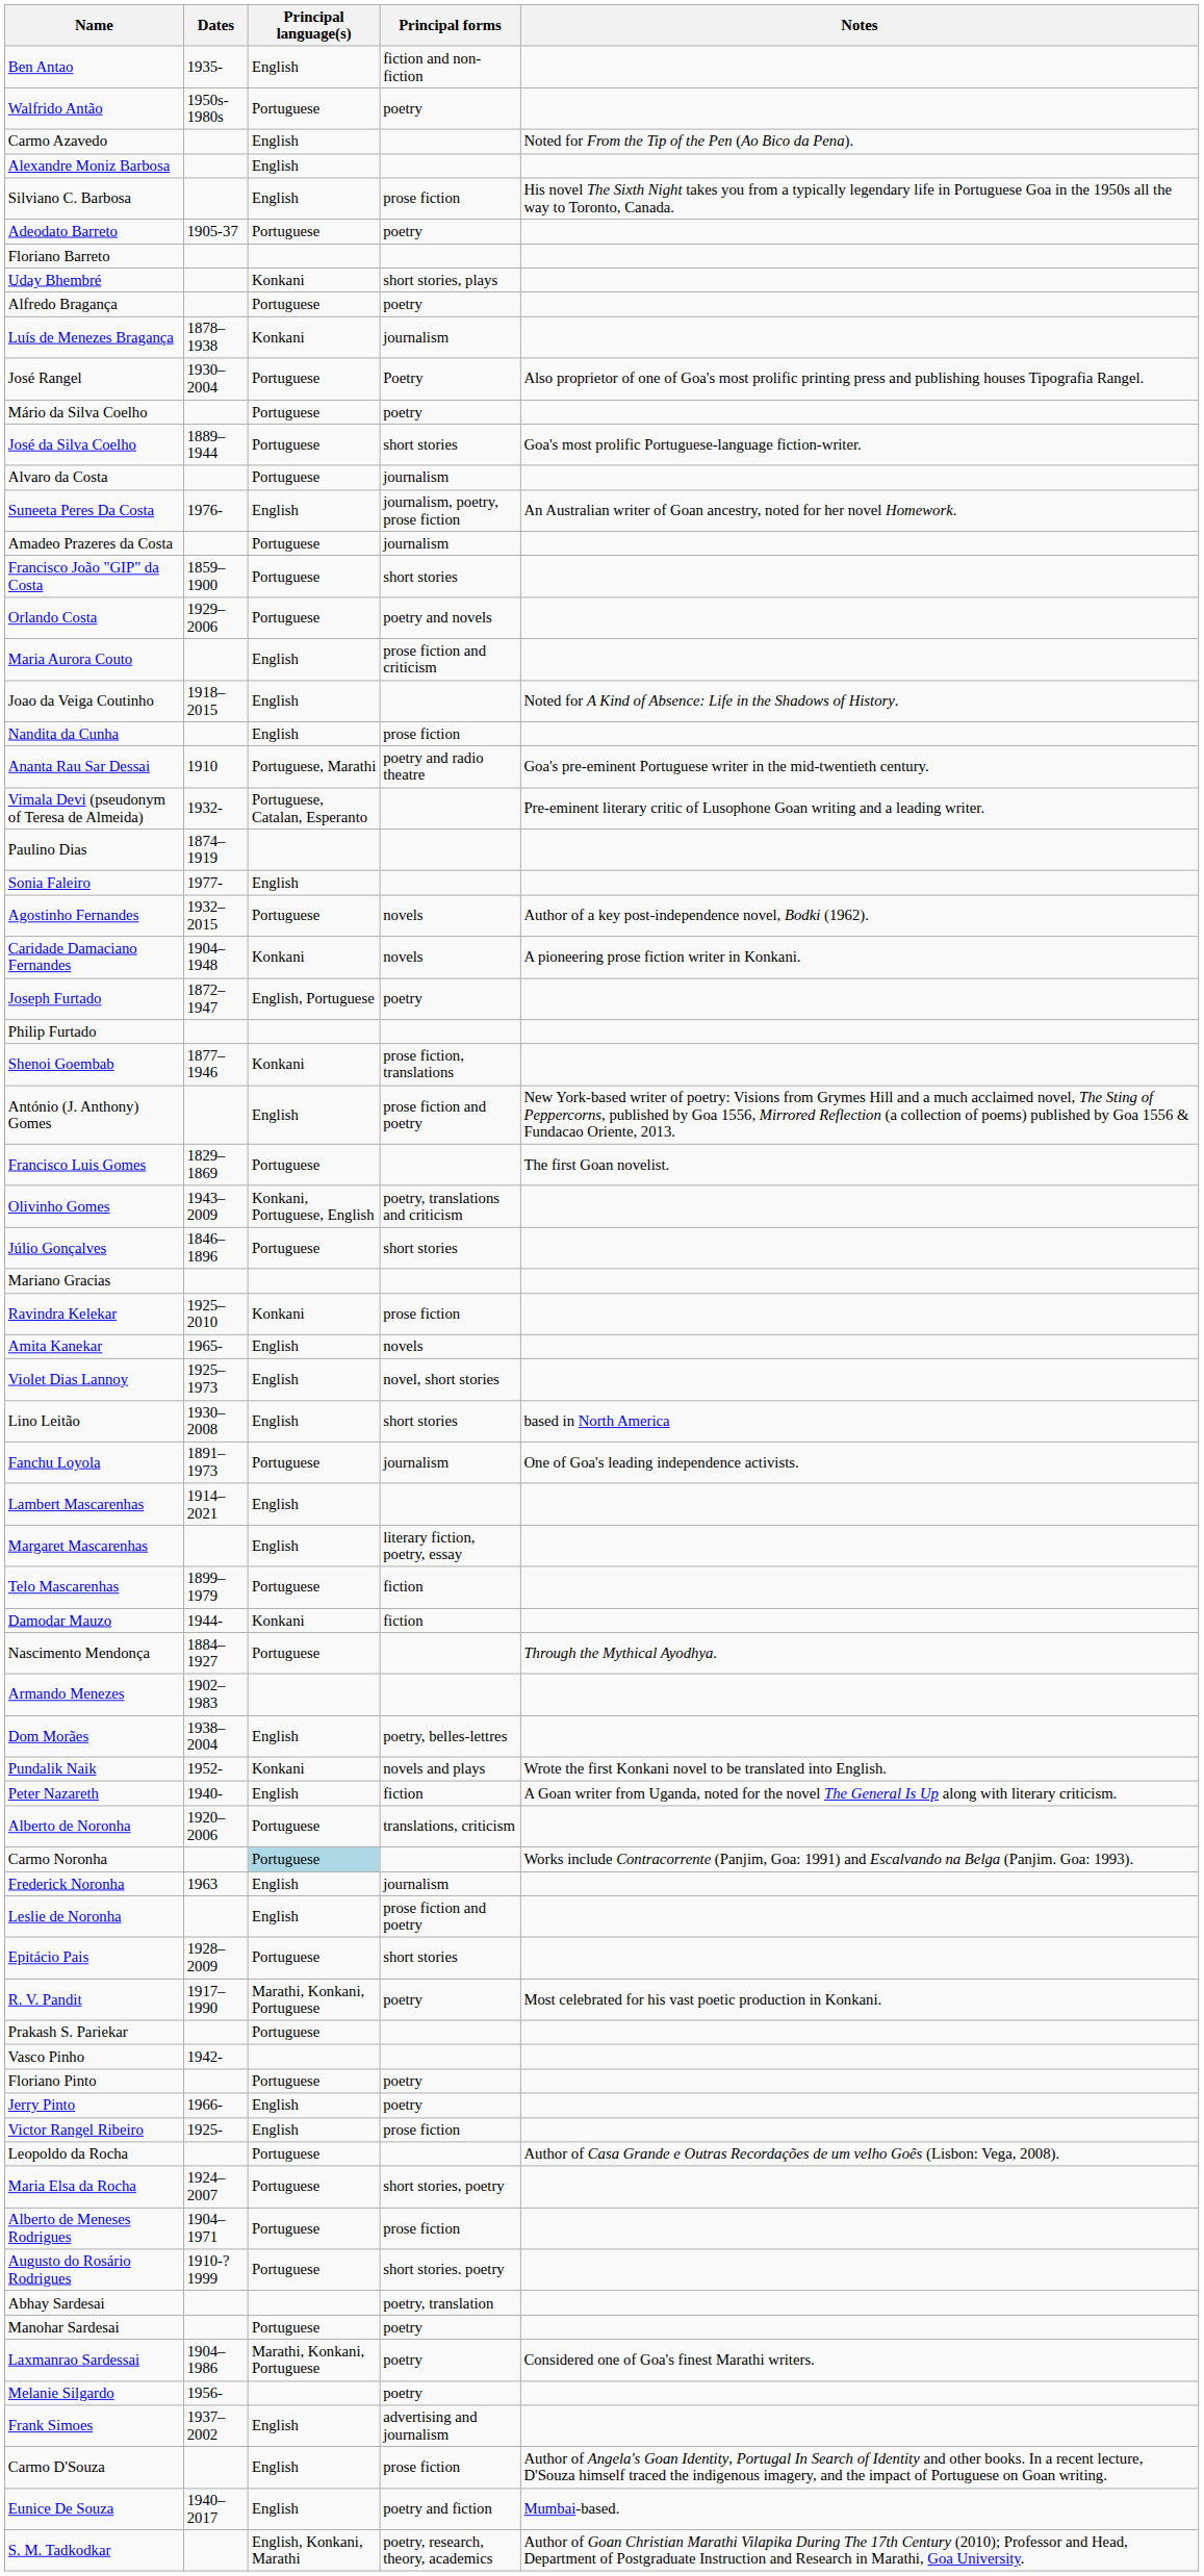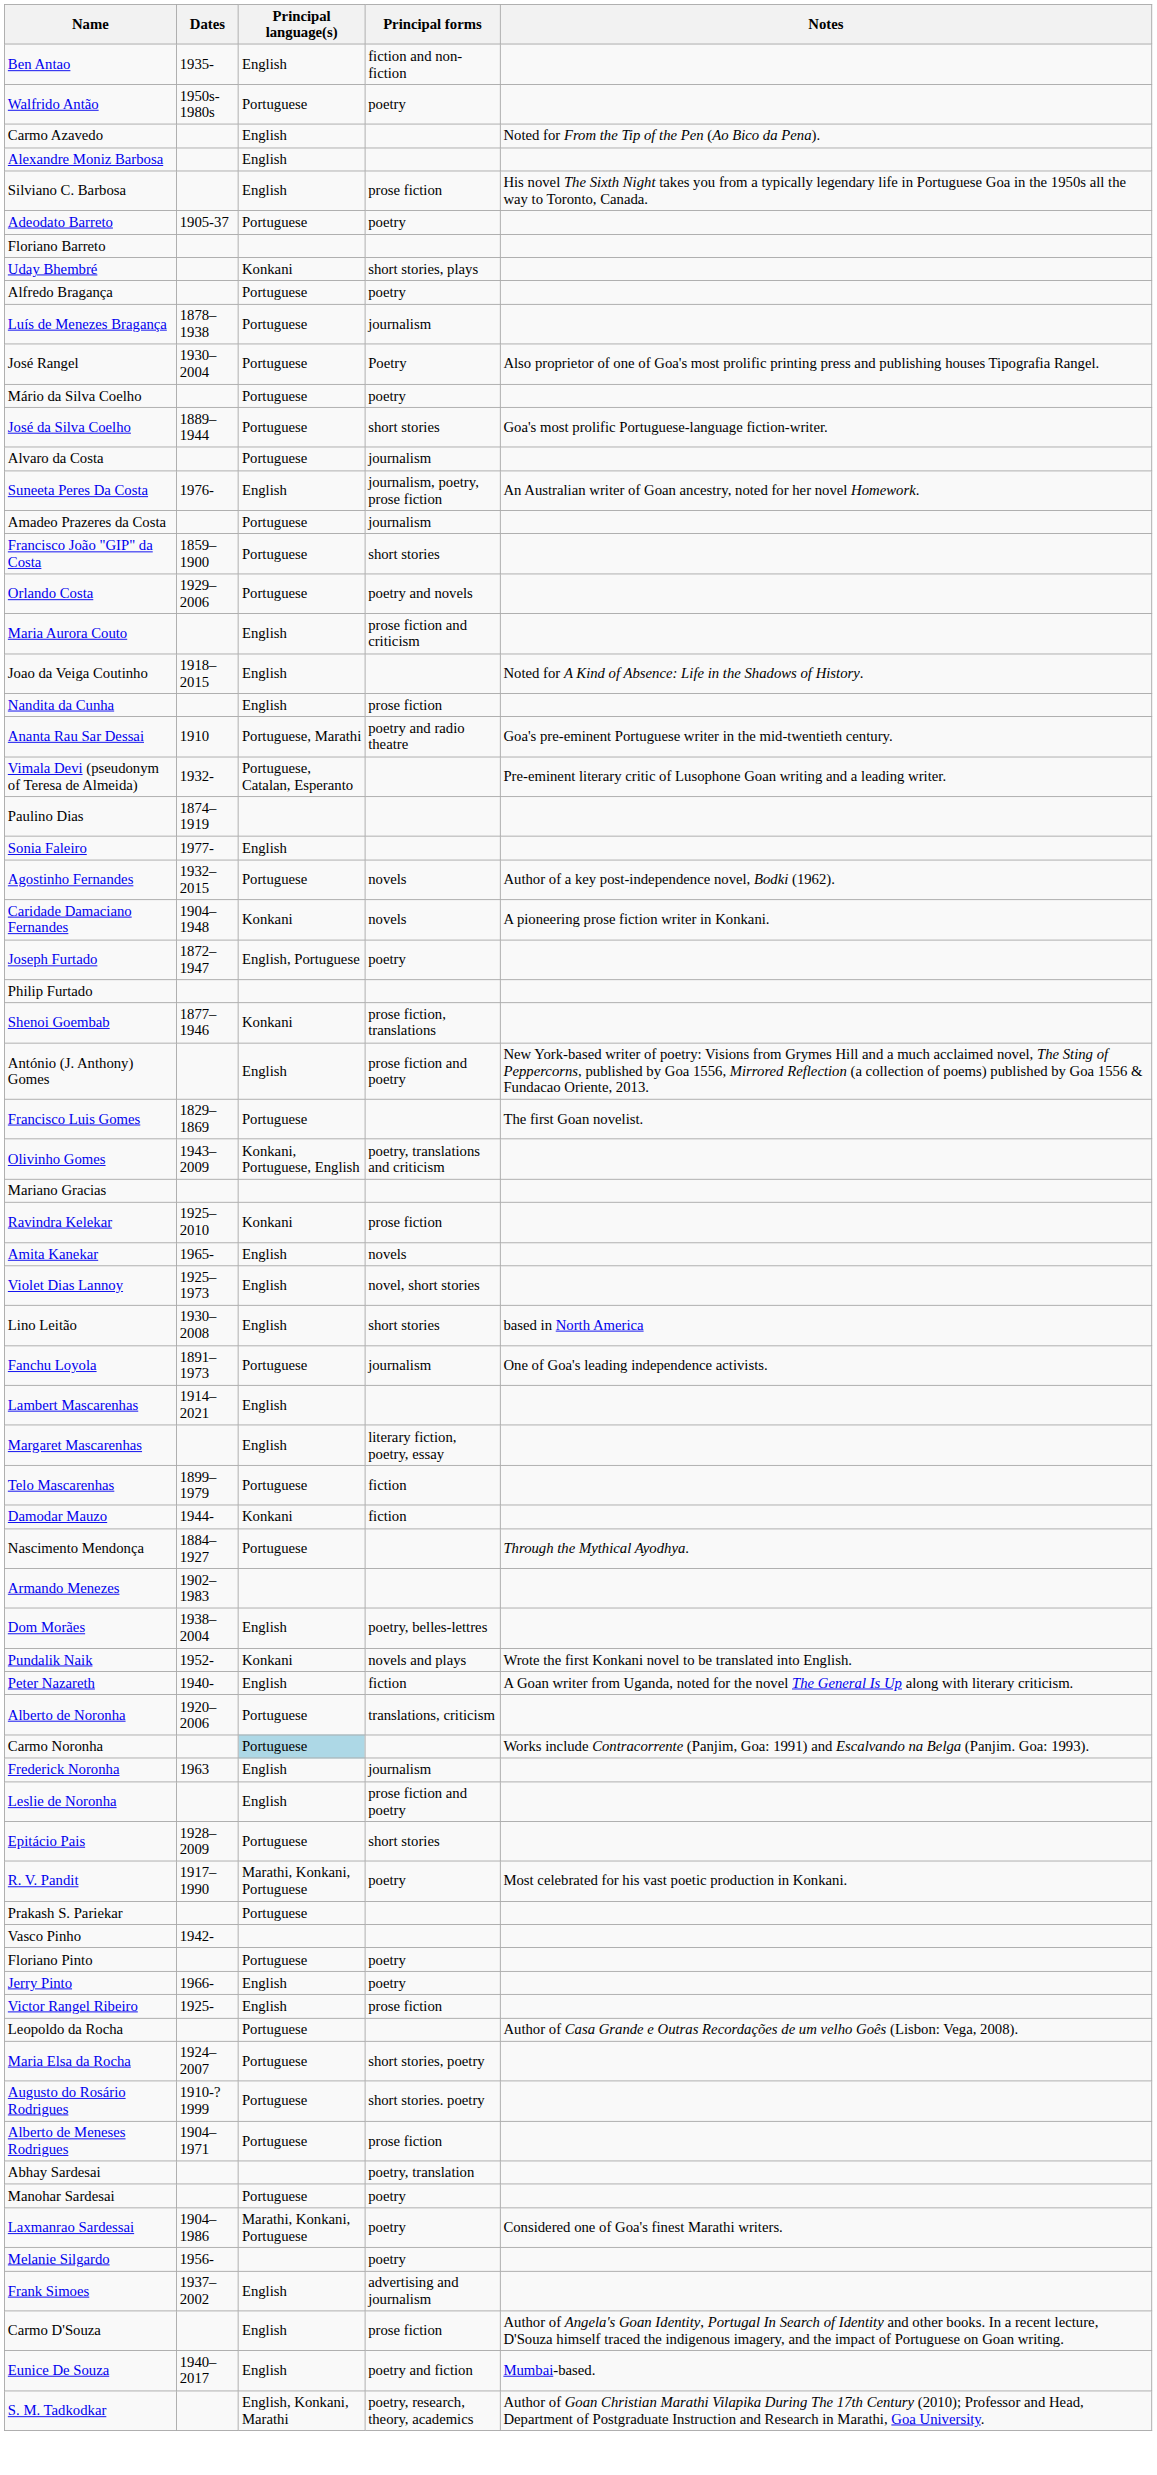 <table class="wikitable">
 <tr>
 <th>Name</th>
 <th>Dates</th>
 <th>Principal language(s)</th>
 <th>Principal forms</th>
 <th>Notes</th>
 </tr>
 <tr>
 <td><a href='#'>Ben Antao</a></td>
 <td>1935-</td>
 <td>English</td>
 <td>fiction and non-fiction</td>
 <td></td>
 </tr>
 <tr>
 <td><a href='#'>Walfrido Antão</a></td>
 <td>1950s-1980s</td>
 <td>Portuguese</td>
 <td>poetry</td>
 <td></td>
 </tr>
 <tr>
 <td>Carmo Azavedo</td>
 <td></td>
 <td>English</td>
 <td></td>
 <td>Noted for  <em>From the Tip of the Pen</em> (<em>Ao Bico da Pena</em>).</td>
 </tr>
 <tr>
 <td><a href='#'>Alexandre Moniz Barbosa</a></td>
 <td></td>
 <td>English</td>
 <td></td>
 <td></td>
 </tr>
 <tr>
 <td>Silviano C. Barbosa</td>
 <td></td>
 <td>English</td>
 <td>prose fiction</td>
 <td>His novel <em>The Sixth Night</em> takes you from a typically legendary life in Portuguese Goa in the 1950s all the way to Toronto, Canada.</td>
 </tr>
 <tr>
 <td><a href='#'>Adeodato Barreto</a></td>
 <td>1905-37</td>
 <td>Portuguese</td>
 <td>poetry</td>
 <td></td>
 </tr>
 <tr>
 <td>Floriano Barreto</td>
 <td></td>
 <td></td>
 <td></td>
 <td></td>
 </tr>
 <tr>
 <td><a href='#'>Uday Bhembré</a></td>
 <td></td>
 <td>Konkani</td>
 <td>short stories, plays</td>
 <td></td>
 </tr>
 <tr>
 <td>Alfredo Bragança</td>
 <td></td>
 <td>Portuguese</td>
 <td>poetry</td>
 <td></td>
 </tr>
 <tr>
 <td><a href='#'>Luís de Menezes Bragança</a></td>
 <td>1878–1938</td>
-<td>Konkani</td>
+<td>Portuguese</td>
 <td>journalism</td>
 <td></td>
 </tr>
 <tr>
 <td>José Rangel</td>
 <td>1930–2004</td>
 <td>Portuguese</td>
 <td>Poetry</td>
 <td>Also proprietor of one of Goa's most prolific printing press and publishing houses Tipografia Rangel.</td>
 </tr>
 <tr>
 <td>Mário da Silva Coelho</td>
 <td></td>
 <td>Portuguese</td>
 <td>poetry</td>
 <td></td>
 </tr>
 <tr>
 <td><a href='#'>José da Silva Coelho</a></td>
 <td>1889–1944</td>
 <td>Portuguese</td>
 <td>short stories</td>
 <td>Goa's most prolific Portuguese-language fiction-writer.</td>
 </tr>
 <tr>
 <td>Alvaro da Costa</td>
 <td></td>
 <td>Portuguese</td>
 <td>journalism</td>
 <td></td>
 </tr>
 <tr>
 <td><a href='#'>Suneeta Peres Da Costa</a></td>
 <td>1976-</td>
 <td>English</td>
 <td>journalism, poetry, prose fiction</td>
 <td>An Australian writer of Goan ancestry, noted for her novel <em>Homework</em>.</td>
 </tr>
 <tr>
 <td>Amadeo Prazeres da Costa</td>
 <td></td>
 <td>Portuguese</td>
 <td>journalism</td>
 <td></td>
 </tr>
 <tr>
 <td><a href='#'>Francisco João "GIP" da Costa</a></td>
 <td>1859–1900</td>
 <td>Portuguese</td>
 <td>short stories</td>
 <td></td>
 </tr>
 <tr>
 <td><a href='#'>Orlando Costa</a></td>
 <td>1929–2006</td>
 <td>Portuguese</td>
 <td>poetry and novels</td>
 <td></td>
 </tr>
 <tr>
 <td><a href='#'>Maria Aurora Couto</a></td>
 <td></td>
 <td>English</td>
 <td>prose fiction and criticism</td>
 <td></td>
 </tr>
 <tr>
 <td>Joao da Veiga Coutinho</td>
 <td>1918–2015</td>
 <td>English</td>
 <td></td>
 <td>Noted for <em>A Kind of Absence: Life in the Shadows of History</em>.</td>
 </tr>
 <tr>
 <td><a href='#'>Nandita da Cunha</a></td>
 <td></td>
 <td>English</td>
 <td>prose fiction</td>
 <td></td>
 </tr>
 <tr>
 <td><a href='#'>Ananta Rau Sar Dessai</a></td>
 <td>1910</td>
 <td>Portuguese, Marathi</td>
 <td>poetry and radio theatre</td>
 <td>Goa's pre-eminent Portuguese writer in the mid-twentieth century.</td>
 </tr>
 <tr>
 <td><a href='#'>Vimala Devi</a> (pseudonym of Teresa de Almeida)</td>
 <td>1932-</td>
 <td>Portuguese, Catalan, Esperanto</td>
 <td></td>
 <td>Pre-eminent literary critic of Lusophone Goan writing and a leading writer.</td>
 </tr>
 <tr>
 <td>Paulino Dias</td>
 <td>1874–1919</td>
 <td></td>
 <td></td>
 <td></td>
 </tr>
 <tr>
 <td><a href='#'>Sonia Faleiro</a></td>
 <td>1977-</td>
 <td>English</td>
 <td></td>
 <td></td>
 </tr>
 <tr>
 <td><a href='#'>Agostinho Fernandes</a></td>
 <td>1932–2015</td>
 <td>Portuguese</td>
 <td>novels</td>
 <td>Author of a key post-independence novel, <em>Bodki</em> (1962).</td>
 </tr>
 <tr>
 <td><a href='#'>Caridade Damaciano Fernandes</a></td>
 <td>1904–1948</td>
 <td>Konkani</td>
 <td>novels</td>
 <td>A pioneering prose fiction writer in Konkani.</td>
 </tr>
 <tr>
 <td><a href='#'>Joseph Furtado</a></td>
 <td>1872–1947</td>
 <td>English, Portuguese</td>
 <td>poetry</td>
 <td></td>
 </tr>
 <tr>
 <td>Philip Furtado</td>
 <td></td>
 <td></td>
 <td></td>
 <td></td>
 </tr>
 <tr>
 <td><a href='#'>Shenoi Goembab</a></td>
 <td>1877–1946</td>
 <td>Konkani</td>
 <td>prose fiction, translations</td>
 <td></td>
 </tr>
 <tr>
 <td>António (J. Anthony) Gomes</td>
 <td></td>
 <td>English</td>
 <td>prose fiction and poetry</td>
 <td>New York-based writer of poetry: Visions from Grymes Hill and a much acclaimed novel, <em>The Sting of Peppercorns</em>, published by Goa 1556, <em>Mirrored Reflection</em> (a collection of poems) published by Goa 1556 & Fundacao Oriente, 2013.</td>
 </tr>
 <tr>
 <td><a href='#'>Francisco Luis Gomes</a></td>
 <td>1829–1869</td>
 <td>Portuguese</td>
 <td></td>
 <td>The first Goan novelist.</td>
 </tr>
 <tr>
 <td><a href='#'>Olivinho Gomes</a></td>
 <td>1943–2009</td>
 <td>Konkani, Portuguese, English</td>
 <td>poetry, translations and criticism</td>
-<td></td>
-</tr>
-<tr>
-<td><a href='#'>Júlio Gonçalves</a></td>
-<td>1846–1896</td>
-<td>Portuguese</td>
-<td>short stories</td>
 <td></td>
 </tr>
 <tr>
 <td>Mariano Gracias</td>
 <td></td>
 <td></td>
 <td></td>
 <td></td>
 </tr>
 <tr>
 <td><a href='#'>Ravindra Kelekar</a></td>
 <td>1925–2010</td>
 <td>Konkani</td>
 <td>prose fiction</td>
 <td></td>
 </tr>
 <tr>
 <td><a href='#'>Amita Kanekar</a></td>
 <td>1965-</td>
 <td>English</td>
 <td>novels</td>
 <td></td>
 </tr>
 <tr>
 <td><a href='#'>Violet Dias Lannoy</a></td>
 <td>1925–1973</td>
 <td>English</td>
 <td>novel, short stories</td>
 <td></td>
 </tr>
 <tr>
 <td>Lino Leitão</td>
 <td>1930–2008</td>
 <td>English</td>
 <td>short stories</td>
 <td>based in <a href='#'>North America</a></td>
 </tr>
 <tr>
 <td><a href='#'>Fanchu Loyola</a></td>
 <td>1891–1973</td>
 <td>Portuguese</td>
 <td>journalism</td>
 <td>One of Goa's leading independence activists.</td>
 </tr>
 <tr>
 <td><a href='#'>Lambert Mascarenhas</a></td>
 <td>1914–2021</td>
 <td>English</td>
 <td></td>
 <td></td>
 </tr>
 <tr>
 <td><a href='#'>Margaret Mascarenhas</a></td>
 <td></td>
 <td>English</td>
 <td>literary fiction, poetry, essay</td>
 <td></td>
 </tr>
 <tr>
 <td><a href='#'>Telo Mascarenhas</a></td>
 <td>1899–1979</td>
 <td>Portuguese</td>
 <td>fiction</td>
 <td></td>
 </tr>
 <tr>
 <td><a href='#'>Damodar Mauzo</a></td>
 <td>1944-</td>
 <td>Konkani</td>
 <td>fiction</td>
 <td></td>
 </tr>
 <tr>
 <td>Nascimento Mendonça</td>
 <td>1884–1927</td>
 <td>Portuguese</td>
 <td></td>
 <td><em>Through the Mythical Ayodhya</em>.</td>
 </tr>
 <tr>
 <td><a href='#'>Armando Menezes</a></td>
 <td>1902–1983</td>
 <td></td>
 <td></td>
 <td></td>
 </tr>
 <tr>
 <td><a href='#'>Dom Morães</a></td>
 <td>1938–2004</td>
 <td>English</td>
 <td>poetry, belles-lettres</td>
 <td></td>
 </tr>
 <tr>
 <td><a href='#'>Pundalik Naik</a></td>
 <td>1952-</td>
 <td>Konkani</td>
 <td>novels and plays</td>
 <td>Wrote the first Konkani novel to be translated into English.</td>
 </tr>
 <tr>
 <td><a href='#'>Peter Nazareth</a></td>
 <td>1940-</td>
 <td>English</td>
 <td>fiction</td>
 <td>A Goan writer from Uganda, noted for the novel <em><a href='#'>The General Is Up</a></em> along with literary criticism.</td>
 </tr>
 <tr>
 <td><a href='#'>Alberto de Noronha</a></td>
 <td>1920–2006</td>
 <td>Portuguese</td>
 <td>translations, criticism</td>
 <td></td>
 </tr>
 <tr>
 <td>Carmo Noronha</td>
 <td></td>
 <td style="background: lightblue;">Portuguese</td>
 <td></td>
 <td>Works include <em>Contracorrente</em> (Panjim, Goa: 1991) and <em>Escalvando na Belga</em> (Panjim. Goa: 1993).</td>
 </tr>
 <tr>
 <td><a href='#'>Frederick Noronha</a></td>
 <td>1963</td>
 <td>English</td>
 <td>journalism</td>
 <td></td>
 </tr>
 <tr>
 <td><a href='#'>Leslie de Noronha</a></td>
 <td></td>
 <td>English</td>
 <td>prose fiction and poetry</td>
 <td></td>
 </tr>
 <tr>
 <td><a href='#'>Epitácio Pais</a></td>
 <td>1928–2009</td>
 <td>Portuguese</td>
 <td>short stories</td>
 <td></td>
 </tr>
 <tr>
 <td><a href='#'>R. V. Pandit</a></td>
 <td>1917–1990</td>
 <td>Marathi, Konkani, Portuguese</td>
 <td>poetry</td>
 <td>Most celebrated for his vast poetic production in Konkani.</td>
 </tr>
 <tr>
 <td>Prakash S. Pariekar</td>
 <td></td>
 <td>Portuguese</td>
 <td></td>
 <td></td>
 </tr>
 <tr>
 <td>Vasco Pinho</td>
 <td>1942-</td>
 <td></td>
 <td></td>
 <td></td>
 </tr>
 <tr>
 <td>Floriano Pinto</td>
 <td></td>
 <td>Portuguese</td>
 <td>poetry</td>
 <td></td>
 </tr>
 <tr>
 <td><a href='#'>Jerry Pinto</a></td>
 <td>1966-</td>
 <td>English</td>
 <td>poetry</td>
 <td></td>
 </tr>
 <tr>
 <td><a href='#'>Victor Rangel Ribeiro</a></td>
 <td>1925-</td>
 <td>English</td>
 <td>prose fiction</td>
 <td></td>
 </tr>
 <tr>
 <td>Leopoldo da Rocha</td>
 <td></td>
 <td>Portuguese</td>
 <td></td>
 <td>Author of <em>Casa Grande e Outras Recordações de um velho Goês</em> (Lisbon: Vega, 2008).</td>
 </tr>
 <tr>
 <td><a href='#'>Maria Elsa da Rocha</a></td>
 <td>1924–2007</td>
 <td>Portuguese</td>
 <td>short stories, poetry</td>
 <td></td>
 </tr>
 <tr>
+<td><a href='#'>Augusto do Rosário Rodrigues</a></td>
+<td>1910-?1999</td>
+<td>Portuguese</td>
+<td>short stories. poetry</td>
+<td></td>
+</tr>
+<tr>
 <td><a href='#'>Alberto de Meneses Rodrigues</a></td>
 <td>1904–1971</td>
 <td>Portuguese</td>
 <td>prose fiction</td>
-<td></td>
-</tr>
-<tr>
-<td><a href='#'>Augusto do Rosário Rodrigues</a></td>
-<td>1910-?1999</td>
-<td>Portuguese</td>
-<td>short stories. poetry</td>
 <td></td>
 </tr>
 <tr>
 <td>Abhay Sardesai</td>
 <td></td>
 <td></td>
 <td>poetry, translation</td>
 <td></td>
 </tr>
 <tr>
 <td>Manohar Sardesai</td>
 <td></td>
 <td>Portuguese</td>
 <td>poetry</td>
 <td></td>
 </tr>
 <tr>
 <td><a href='#'>Laxmanrao Sardessai</a></td>
 <td>1904–1986</td>
 <td>Marathi, Konkani, Portuguese</td>
 <td>poetry</td>
 <td>Considered one of Goa's finest Marathi writers.</td>
 </tr>
 <tr>
 <td><a href='#'>Melanie Silgardo</a></td>
 <td>1956-</td>
 <td></td>
 <td>poetry</td>
 <td></td>
 </tr>
 <tr>
 <td><a href='#'>Frank Simoes</a></td>
 <td>1937–2002</td>
 <td>English</td>
 <td>advertising and journalism</td>
 <td></td>
 </tr>
 <tr>
 <td>Carmo D'Souza</td>
 <td></td>
 <td>English</td>
 <td>prose fiction</td>
 <td>Author of <em>Angela's Goan Identity</em>, <em>Portugal In Search of Identity</em> and other books. In a recent lecture, D'Souza himself traced the indigenous imagery, and the impact of Portuguese on Goan writing.</td>
 </tr>
 <tr>
 <td><a href='#'>Eunice De Souza</a></td>
 <td>1940–2017</td>
 <td>English</td>
 <td>poetry and fiction</td>
 <td><a href='#'>Mumbai</a>-based.</td>
 </tr>
 <tr>
 <td><a href='#'>S. M. Tadkodkar</a></td>
 <td></td>
 <td>English, Konkani, Marathi</td>
 <td>poetry, research, theory, academics</td>
 <td>Author of <em>Goan Christian Marathi Vilapika During The 17th Century</em> (2010); Professor and Head, Department of Postgraduate Instruction and Research in Marathi, <a href='#'>Goa University</a>.</td>
 </tr>
 </table>
